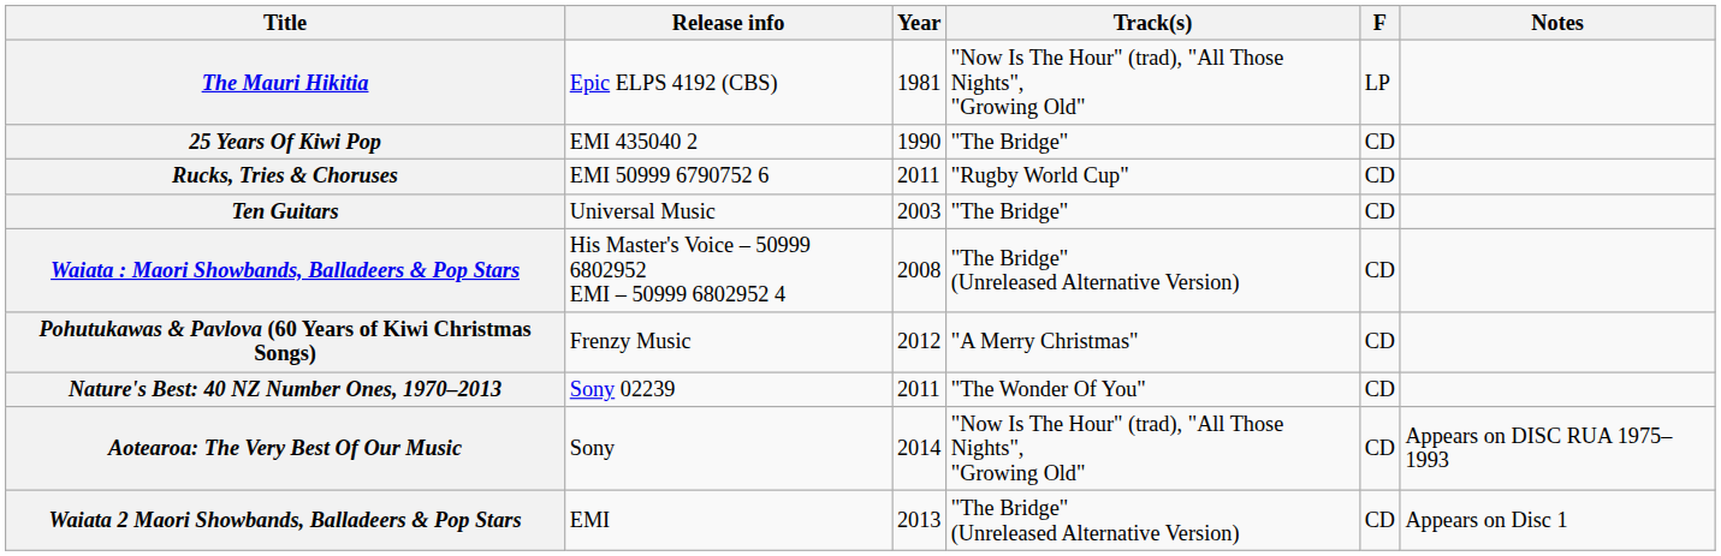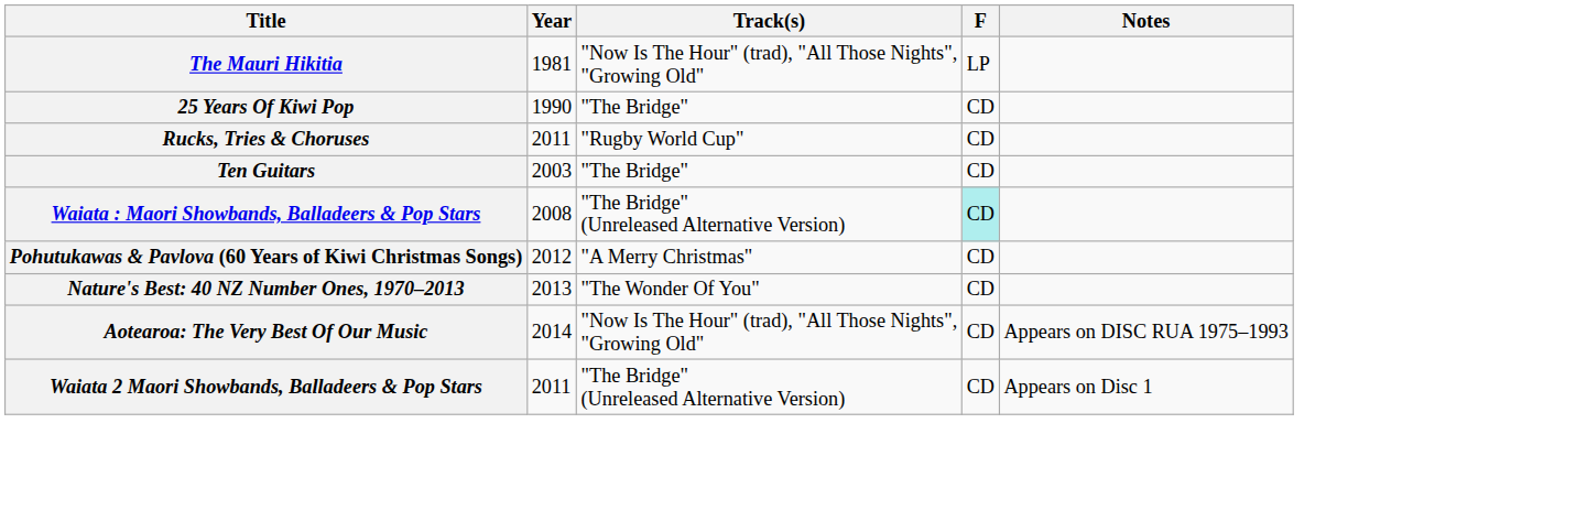 <table class="wikitable plainrowheaders sortable">
 <tr>
 <th scope="col">Title</th>
-<th scope="col">Release info</th>
 <th scope="col">Year</th>
 <th scope="col">Track(s)</th>
 <th scope="col">F</th>
 <th scope="col" class="unsortable">Notes</th>
 </tr>
 <tr>
 <th scope="row"><em><a href='#'>The Mauri Hikitia</a></em></th>
-<td><a href='#'>Epic</a> ELPS 4192 (CBS)</td>
 <td>1981</td>
 <td>"Now Is The Hour" (trad), "All Those Nights",<br>"Growing Old"</td>
 <td>LP</td>
 <td></td>
 </tr>
 <tr>
 <th scope="row"><em>25 Years Of Kiwi Pop</em></th>
-<td>EMI 435040 2</td>
 <td>1990</td>
 <td>"The Bridge"</td>
 <td>CD</td>
 <td></td>
 </tr>
 <tr>
 <th scope="row"><em>Rucks, Tries & Choruses</em></th>
-<td>EMI 50999 6790752 6</td>
 <td>2011</td>
 <td>"Rugby World Cup"</td>
 <td>CD</td>
 <td></td>
 </tr>
 <tr>
 <th scope="row"><em>Ten Guitars</em></th>
-<td>Universal Music</td>
 <td>2003</td>
 <td>"The Bridge"</td>
 <td>CD</td>
 <td></td>
 </tr>
 <tr>
 <th scope="row"><em><a href='#'>Waiata : Maori Showbands, Balladeers & Pop Stars</a></em></th>
-<td>His Master's Voice – 50999 6802952<br>EMI – 50999 6802952 4</td>
 <td>2008</td>
 <td>"The Bridge"<br>(Unreleased Alternative Version)</td>
-<td>CD</td>
+<td style="background: paleturquoise;">CD</td>
 <td></td>
 </tr>
 <tr>
 <th scope="row"><em>Pohutukawas & Pavlova</em> (60 Years of Kiwi Christmas Songs)</th>
-<td>Frenzy Music</td>
 <td>2012</td>
 <td>"A Merry Christmas"</td>
 <td>CD</td>
 <td></td>
 </tr>
 <tr>
 <th scope="row"><em>Nature's Best: 40 NZ Number Ones, 1970–2013</em></th>
-<td><a href='#'>Sony</a> 02239</td>
-<td>2011</td>
+<td>2013</td>
 <td>"The Wonder Of You"</td>
 <td>CD</td>
 <td></td>
 </tr>
 <tr>
 <th scope="row"><em>Aotearoa: The Very Best Of Our Music</em></th>
-<td>Sony</td>
 <td>2014</td>
 <td>"Now Is The Hour" (trad), "All Those Nights",<br>"Growing Old"</td>
 <td>CD</td>
 <td>Appears on DISC RUA 1975–1993</td>
 </tr>
 <tr>
 <th scope="row"><em>Waiata 2 Maori Showbands, Balladeers & Pop Stars</em></th>
-<td>EMI</td>
-<td>2013</td>
+<td>2011</td>
 <td>"The Bridge"<br>(Unreleased Alternative Version)</td>
 <td>CD</td>
 <td>Appears on Disc 1</td>
 </tr>
 </table>
